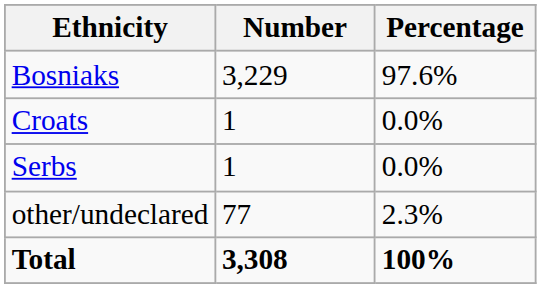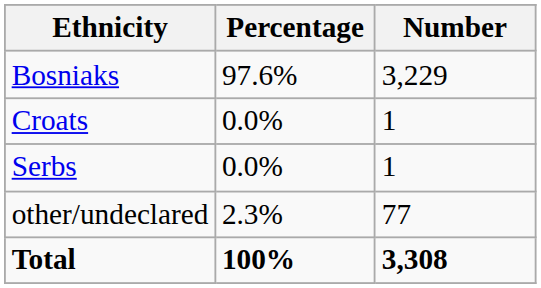 <table class="wikitable">
 <tr>
 <th width="100px">Ethnicity</th>
+<th width="80px">Percentage</th>
 <th width="80px">Number</th>
-<th width="80px">Percentage</th>
 </tr>
 <tr>
 <td><a href='#'>Bosniaks</a></td>
+<td>97.6%</td>
 <td>3,229</td>
-<td>97.6%</td>
 </tr>
 <tr>
 <td><a href='#'>Croats</a></td>
+<td>0.0%</td>
 <td>1</td>
-<td>0.0%</td>
 </tr>
 <tr>
 <td><a href='#'>Serbs</a></td>
+<td>0.0%</td>
 <td>1</td>
-<td>0.0%</td>
 </tr>
 <tr>
 <td>other/undeclared</td>
+<td>2.3%</td>
 <td>77</td>
-<td>2.3%</td>
 </tr>
 <tr>
 <td><strong>Total</strong></td>
+<td><strong>100%</strong></td>
 <td><strong>3,308</strong></td>
-<td><strong>100%</strong></td>
 </tr>
 </table>
